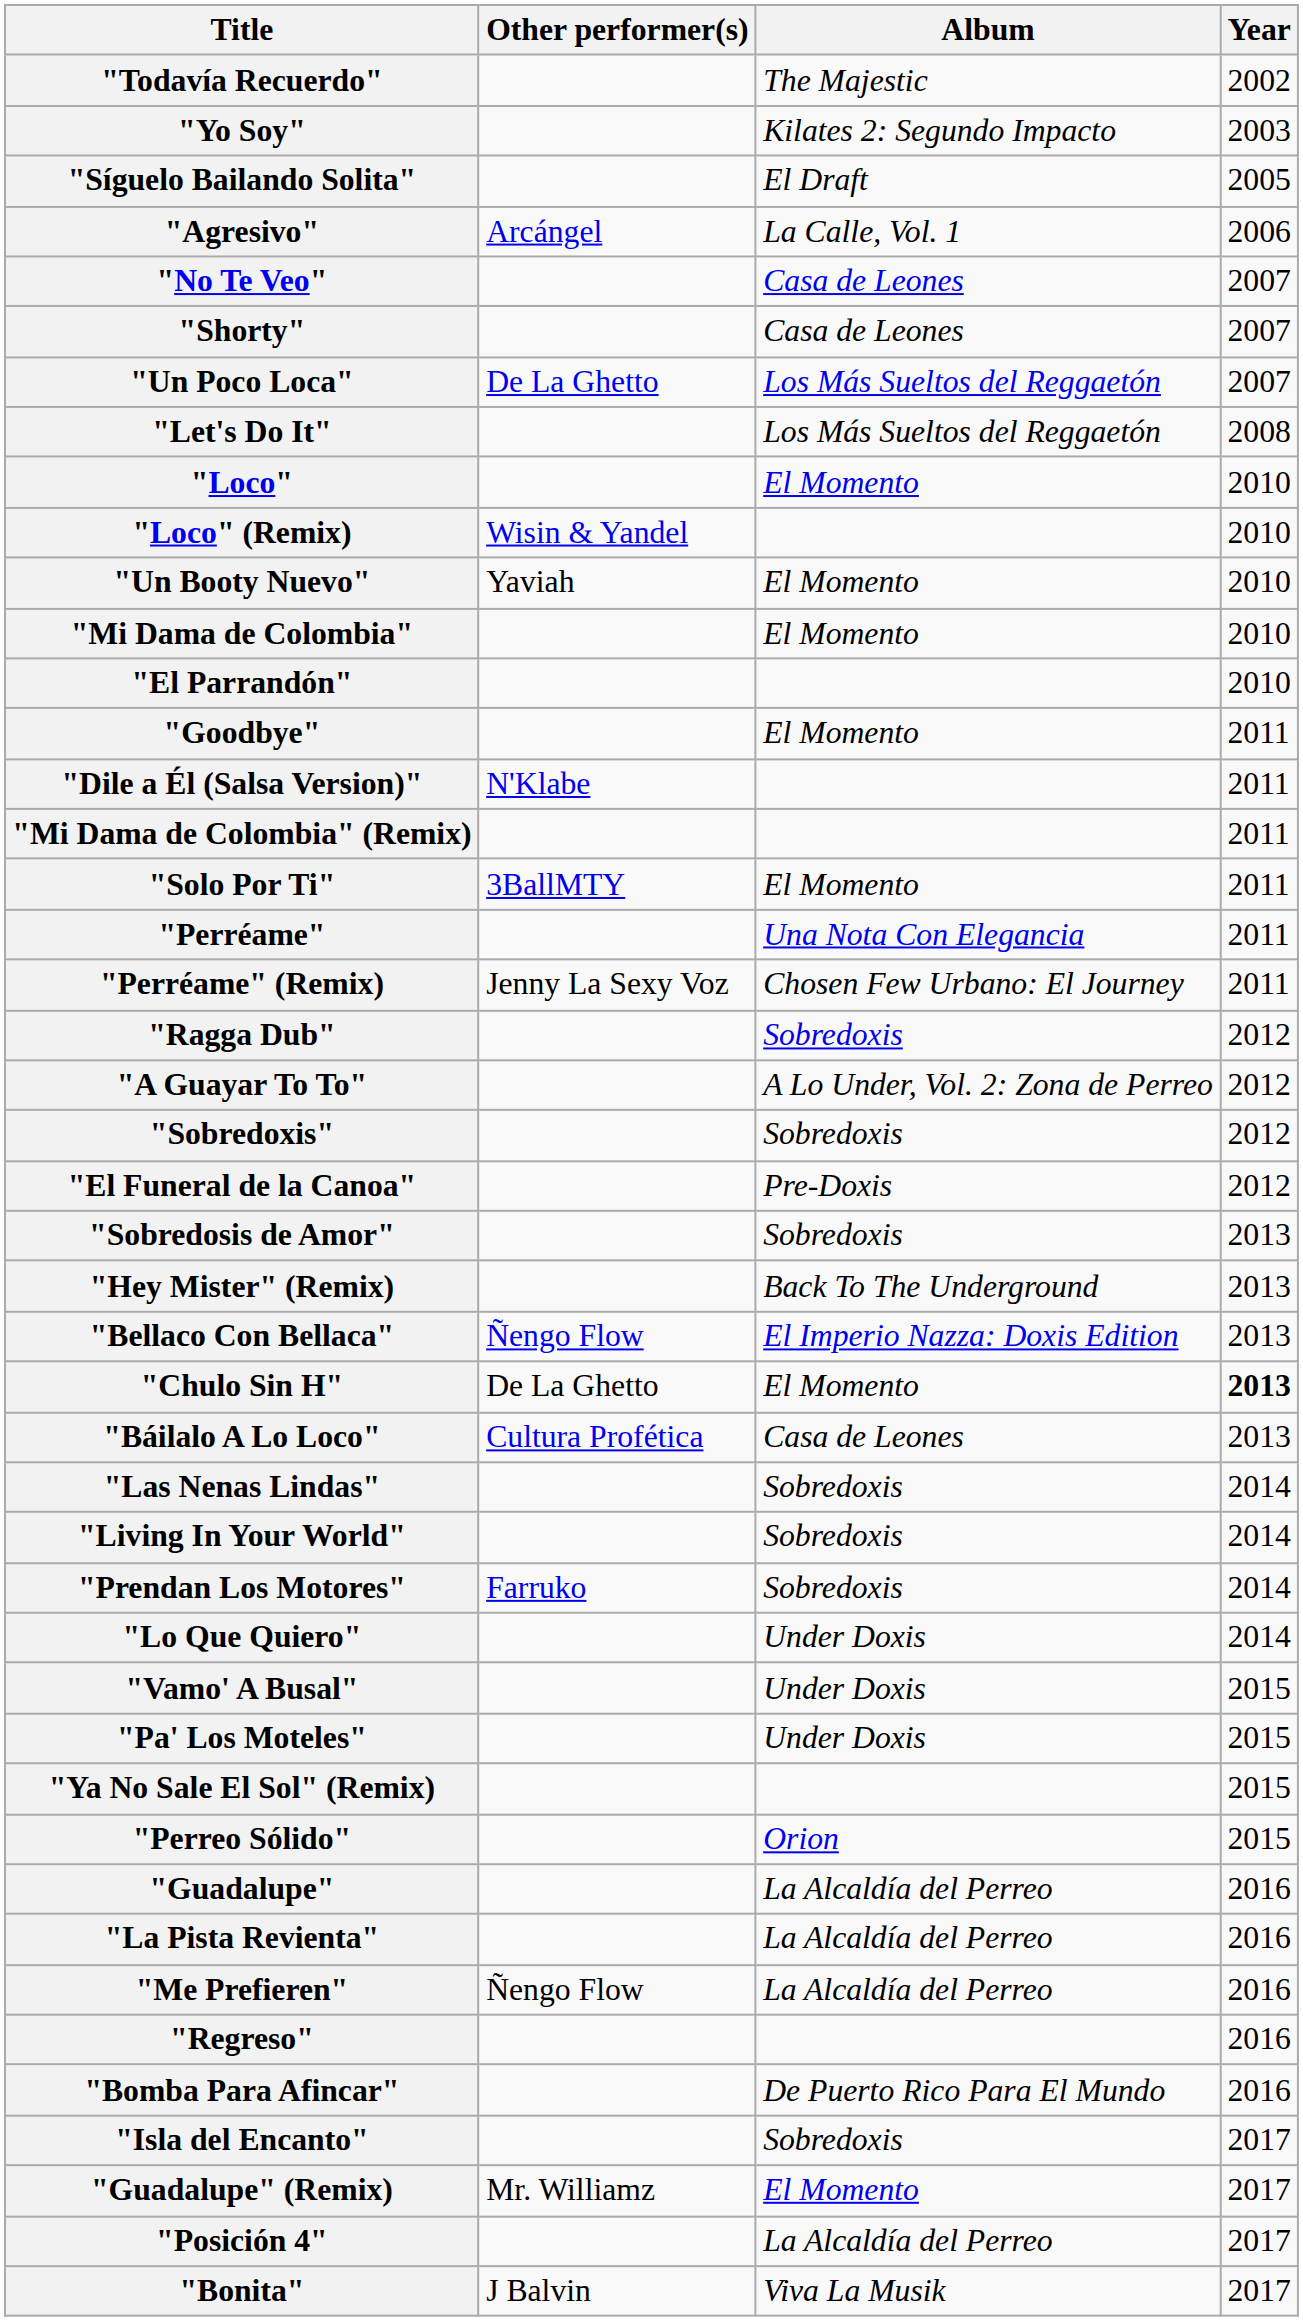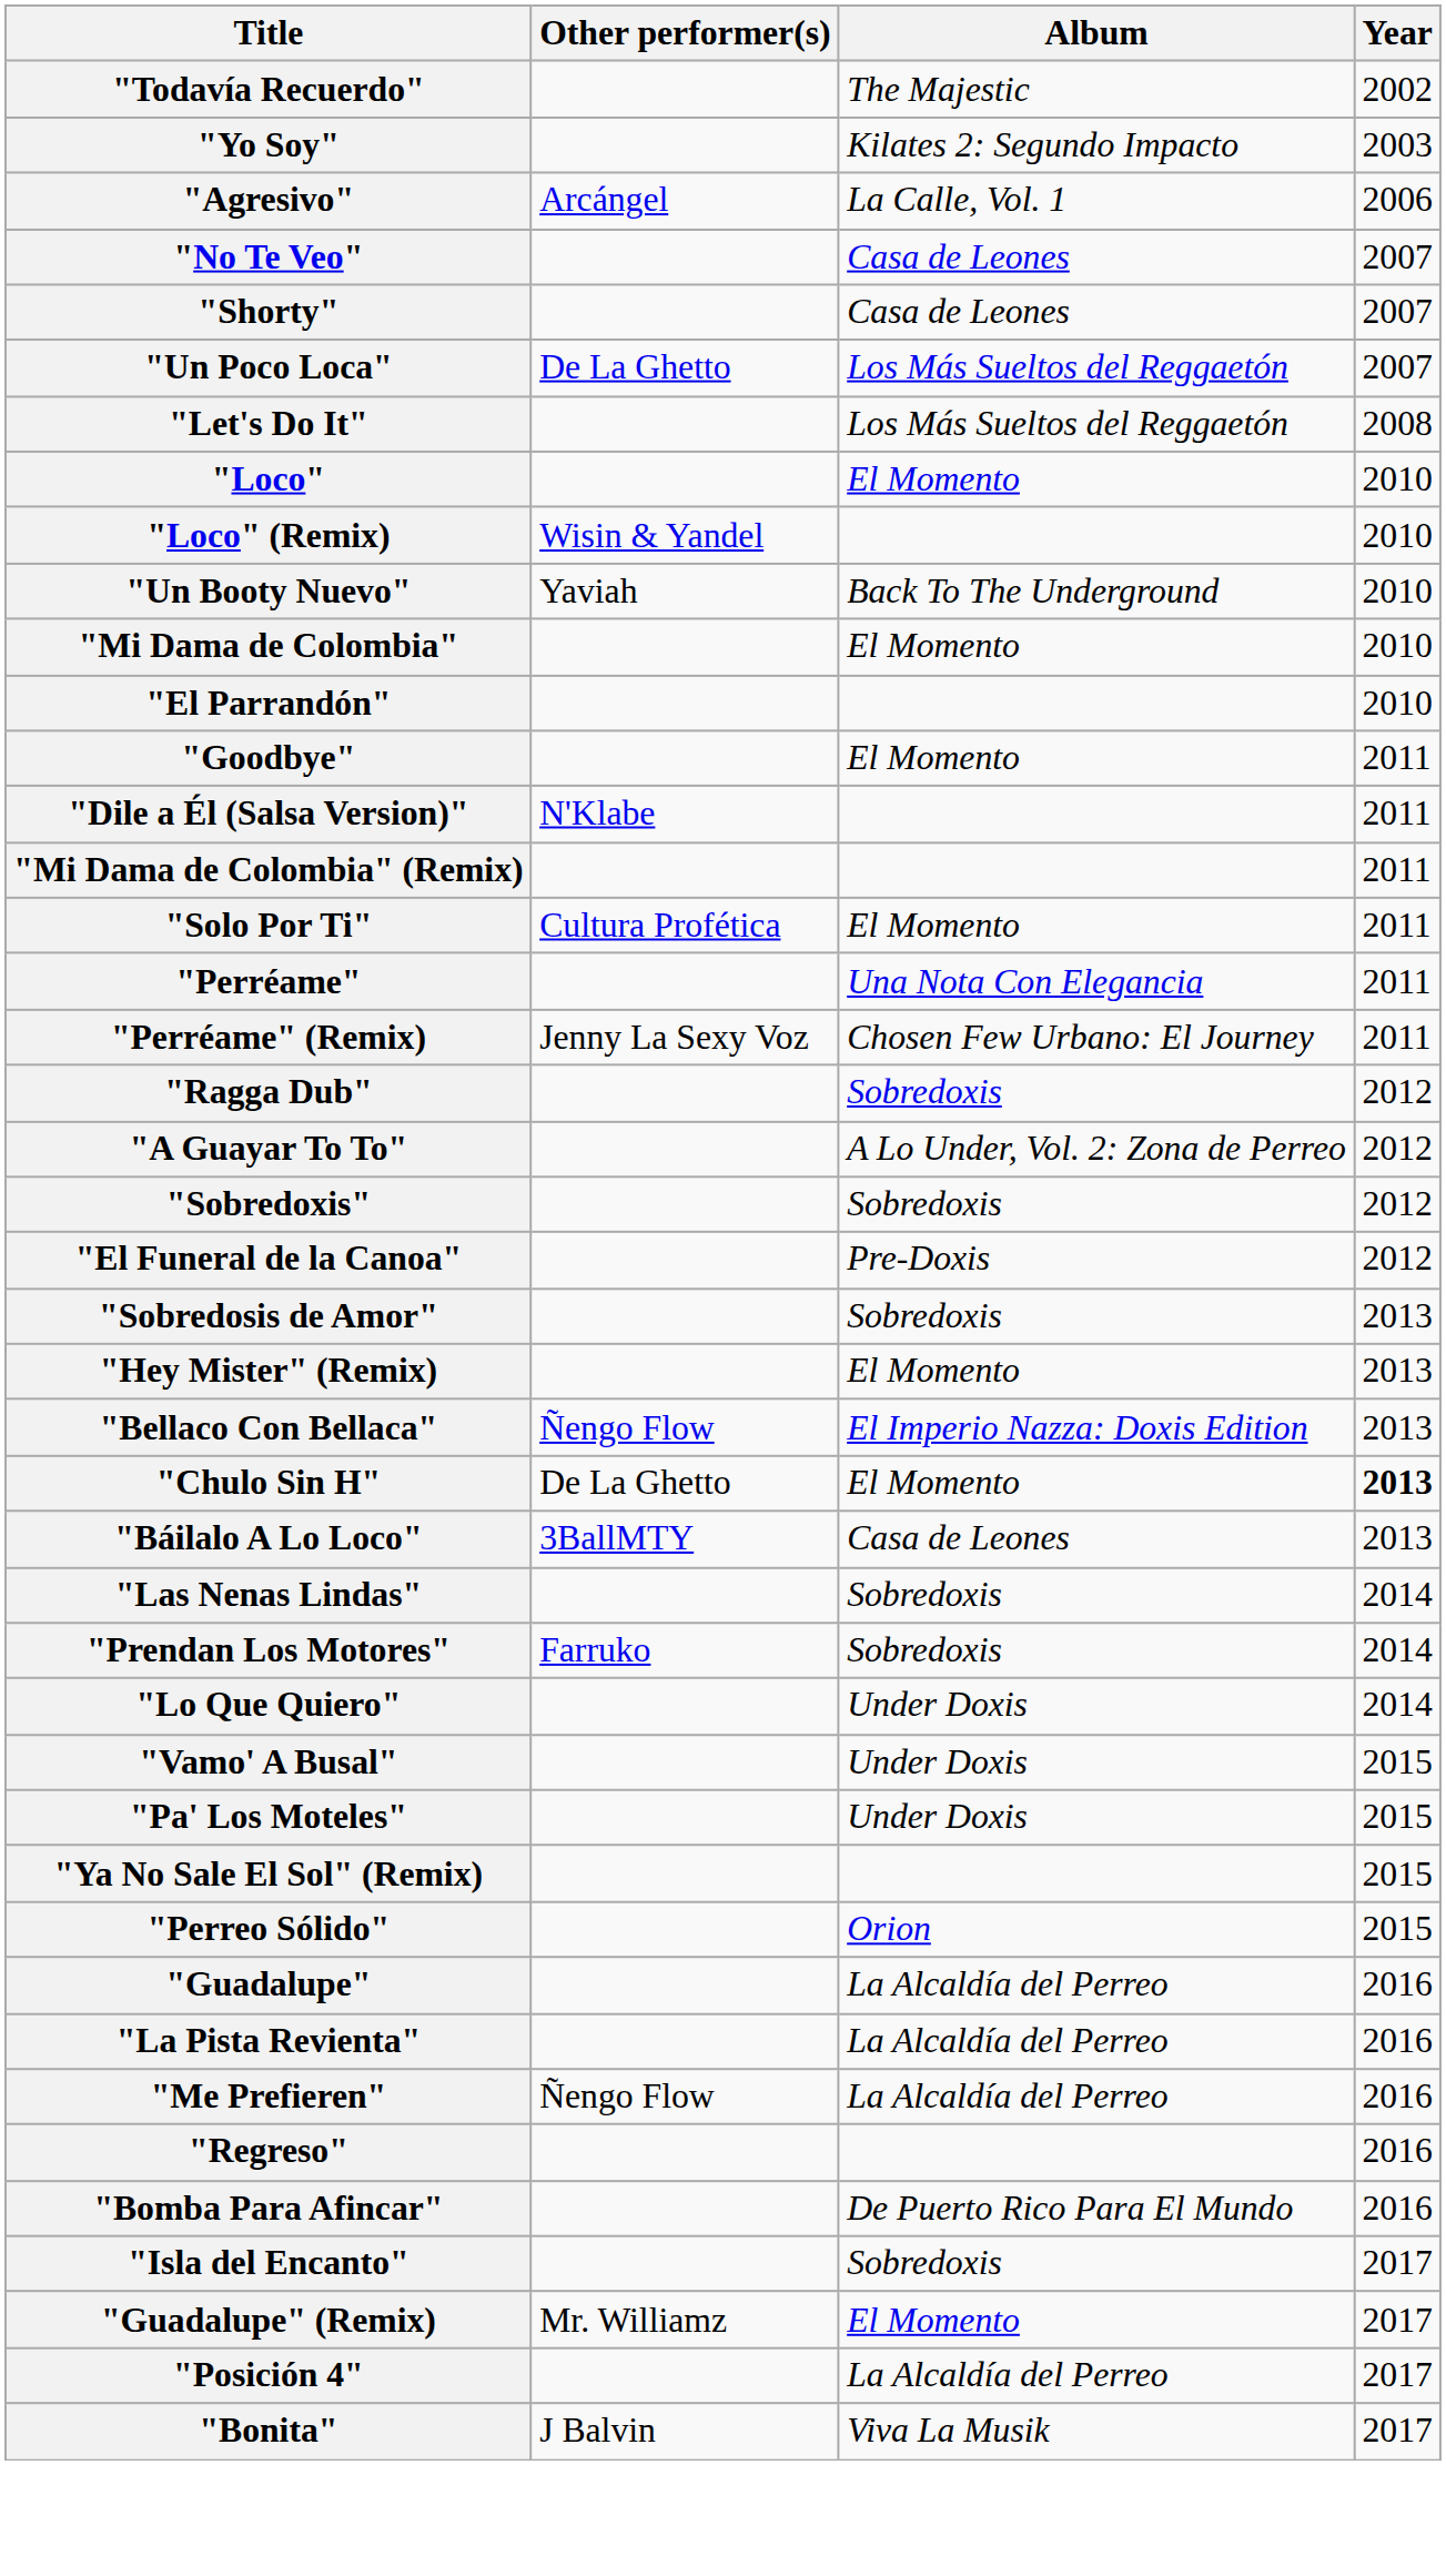 <table class="wikitable plainrowheaders">
 <tr>
 <th>Title</th>
 <th>Other performer(s)</th>
 <th>Album</th>
 <th>Year</th>
 </tr>
 <tr>
 <th scope="row">"Todavía Recuerdo"</th>
 <td></td>
 <td><em>The Majestic</em></td>
 <td>2002</td>
 </tr>
 <tr>
 <th scope="row">"Yo Soy"</th>
 <td></td>
 <td><em>Kilates 2: Segundo Impacto</em></td>
 <td>2003</td>
-</tr>
-<tr>
-<th scope="row">"Síguelo Bailando Solita"</th>
-<td></td>
-<td><em>El Draft</em></td>
-<td>2005</td>
 </tr>
 <tr>
 <th scope="row">"Agresivo"</th>
 <td><a href='#'>Arcángel</a></td>
 <td><em>La Calle, Vol. 1</em></td>
 <td>2006</td>
 </tr>
 <tr>
 <th scope="row">"<a href='#'>No Te Veo</a>"</th>
 <td></td>
 <td><em><a href='#'>Casa de Leones</a></em></td>
 <td>2007</td>
 </tr>
 <tr>
 <th scope="row">"Shorty"</th>
 <td></td>
 <td><em>Casa de Leones</em></td>
 <td>2007</td>
 </tr>
 <tr>
 <th scope="row">"Un Poco Loca"</th>
 <td><a href='#'>De La Ghetto</a></td>
 <td><em><a href='#'>Los Más Sueltos del Reggaetón</a></em></td>
 <td>2007</td>
 </tr>
 <tr>
 <th scope="row">"Let's Do It"</th>
 <td></td>
 <td><em>Los Más Sueltos del Reggaetón</em></td>
 <td>2008</td>
 </tr>
 <tr>
 <th scope="row">"<a href='#'>Loco</a>"</th>
 <td></td>
 <td><em><a href='#'>El Momento</a></em></td>
 <td>2010</td>
 </tr>
 <tr>
 <th scope="row">"<a href='#'>Loco</a>" (Remix)</th>
 <td><a href='#'>Wisin & Yandel</a></td>
 <td></td>
 <td>2010</td>
 </tr>
 <tr>
 <th scope="row">"Un Booty Nuevo"</th>
 <td>Yaviah</td>
-<td><em>El Momento</em></td>
+<td><em>Back To The Underground</em></td>
 <td>2010</td>
 </tr>
 <tr>
 <th scope="row">"Mi Dama de Colombia"</th>
 <td></td>
 <td><em>El Momento</em></td>
 <td>2010</td>
 </tr>
 <tr>
 <th scope="row">"El Parrandón"</th>
 <td></td>
 <td></td>
 <td>2010</td>
 </tr>
 <tr>
 <th scope="row">"Goodbye"</th>
 <td></td>
 <td><em>El Momento</em></td>
 <td>2011</td>
 </tr>
 <tr>
 <th scope="row">"Dile a Él (Salsa Version)"</th>
 <td><a href='#'>N'Klabe</a></td>
 <td></td>
 <td>2011</td>
 </tr>
 <tr>
 <th scope="row">"Mi Dama de Colombia" (Remix)</th>
 <td></td>
 <td></td>
 <td>2011</td>
 </tr>
 <tr>
 <th scope="row">"Solo Por Ti"</th>
-<td><a href='#'>3BallMTY</a></td>
+<td><a href='#'>Cultura Profética</a></td>
 <td><em>El Momento</em></td>
 <td>2011</td>
 </tr>
 <tr>
 <th scope="row">"Perréame"</th>
 <td></td>
 <td><em><a href='#'>Una Nota Con Elegancia</a></em></td>
 <td>2011</td>
 </tr>
 <tr>
 <th scope="row">"Perréame" (Remix)</th>
 <td>Jenny La Sexy Voz</td>
 <td><em>Chosen Few Urbano: El Journey</em></td>
 <td>2011</td>
 </tr>
 <tr>
 <th scope="row">"Ragga Dub"</th>
 <td></td>
 <td><em><a href='#'>Sobredoxis</a></em></td>
 <td>2012</td>
 </tr>
 <tr>
 <th scope="row">"A Guayar To To"</th>
 <td></td>
 <td><em>A Lo Under, Vol. 2: Zona de Perreo</em></td>
 <td>2012</td>
 </tr>
 <tr>
 <th scope="row">"Sobredoxis"</th>
 <td></td>
 <td><em>Sobredoxis</em></td>
 <td>2012</td>
 </tr>
 <tr>
 <th scope="row">"El Funeral de la Canoa"</th>
 <td></td>
 <td><em>Pre-Doxis</em></td>
 <td>2012</td>
 </tr>
 <tr>
 <th scope="row">"Sobredosis de Amor"</th>
 <td></td>
 <td><em>Sobredoxis</em></td>
 <td>2013</td>
 </tr>
 <tr>
 <th scope="row">"Hey Mister" (Remix)</th>
 <td></td>
-<td><em>Back To The Underground</em></td>
+<td><em>El Momento</em></td>
 <td>2013</td>
 </tr>
 <tr>
 <th scope="row">"Bellaco Con Bellaca"</th>
 <td><a href='#'>Ñengo Flow</a></td>
 <td><em><a href='#'>El Imperio Nazza: Doxis Edition</a></em></td>
 <td>2013</td>
 </tr>
 <tr>
 <th scope="row">"Chulo Sin H"</th>
 <td>De La Ghetto</td>
 <td><em>El Momento</em></td>
 <td><strong>2013</strong></td>
 </tr>
 <tr>
 <th scope="row">"Báilalo A Lo Loco"</th>
-<td><a href='#'>Cultura Profética</a></td>
+<td><a href='#'>3BallMTY</a></td>
 <td><em>Casa de Leones</em></td>
 <td>2013</td>
 </tr>
 <tr>
 <th scope="row">"Las Nenas Lindas"</th>
-<td></td>
-<td><em>Sobredoxis</em></td>
-<td>2014</td>
-</tr>
-<tr>
-<th scope="row">"Living In Your World"</th>
 <td></td>
 <td><em>Sobredoxis</em></td>
 <td>2014</td>
 </tr>
 <tr>
 <th scope="row">"Prendan Los Motores"</th>
 <td><a href='#'>Farruko</a></td>
 <td><em>Sobredoxis</em></td>
 <td>2014</td>
 </tr>
 <tr>
 <th scope="row">"Lo Que Quiero"</th>
 <td></td>
 <td><em>Under Doxis</em></td>
 <td>2014</td>
 </tr>
 <tr>
 <th scope="row">"Vamo' A Busal"</th>
 <td></td>
 <td><em>Under Doxis</em></td>
 <td>2015</td>
 </tr>
 <tr>
 <th scope="row">"Pa' Los Moteles"</th>
 <td></td>
 <td><em>Under Doxis</em></td>
 <td>2015</td>
 </tr>
 <tr>
 <th scope="row">"Ya No Sale El Sol" (Remix)</th>
 <td></td>
 <td></td>
 <td>2015</td>
 </tr>
 <tr>
 <th scope="row">"Perreo Sólido"</th>
 <td></td>
 <td><em><a href='#'>Orion</a></em></td>
 <td>2015</td>
 </tr>
 <tr>
 <th scope="row">"Guadalupe"</th>
 <td></td>
 <td><em>La Alcaldía del Perreo</em></td>
 <td>2016</td>
 </tr>
 <tr>
 <th scope="row">"La Pista Revienta"</th>
 <td></td>
 <td><em>La Alcaldía del Perreo</em></td>
 <td>2016</td>
 </tr>
 <tr>
 <th scope="row">"Me Prefieren"</th>
 <td>Ñengo Flow</td>
 <td><em>La Alcaldía del Perreo</em></td>
 <td>2016</td>
 </tr>
 <tr>
 <th scope="row">"Regreso"</th>
 <td></td>
 <td></td>
 <td>2016</td>
 </tr>
 <tr>
 <th scope="row">"Bomba Para Afincar"</th>
 <td></td>
 <td><em>De Puerto Rico Para El Mundo</em></td>
 <td>2016</td>
 </tr>
 <tr>
 <th scope="row">"Isla del Encanto"</th>
 <td></td>
 <td><em>Sobredoxis</em></td>
 <td>2017</td>
 </tr>
 <tr>
 <th scope="row">"Guadalupe" (Remix)</th>
 <td>Mr. Williamz</td>
 <td><em><a href='#'>El Momento</a></em></td>
 <td>2017</td>
 </tr>
 <tr>
 <th scope="row">"Posición 4"</th>
 <td></td>
 <td><em>La Alcaldía del Perreo</em></td>
 <td>2017</td>
 </tr>
 <tr>
 <th scope="row">"Bonita"</th>
 <td>J Balvin</td>
 <td><em>Viva La Musik</em></td>
 <td>2017</td>
 </tr>
 </table>
